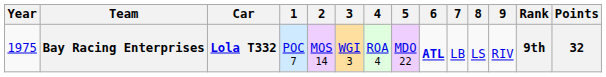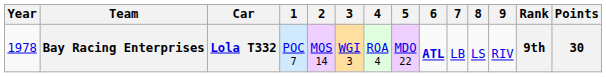 <table class="wikitable" style="text-align:center; font-size:95%">
 <tr>
 <th>Year</th>
 <th>Team</th>
 <th>Car</th>
 <th>1</th>
 <th>2</th>
 <th>3</th>
 <th>4</th>
 <th>5</th>
 <th>6</th>
 <th>7</th>
 <th>8</th>
 <th>9</th>
 <th>Rank</th>
 <th>Points</th>
 </tr>
 <tr>
-<td><a href='#'>1975</a></td>
+<td><a href='#'>1978</a></td>
 <th>Bay Racing Enterprises</th>
 <th><a href='#'>Lola</a> T332</th>
 <td style="background-color:#CFEAFF"> <br> <a href='#'>POC</a><br><small>7</small></td>
 <td style="background-color:#EFCFFF"> <br> <a href='#'>MOS</a><br><small>14</small></td>
 <td style="background-color:#FFDF9F"> <br> <a href='#'>WGI</a><br><small>3</small></td>
 <td style="background-color:#DFFFDF"> <br> <a href='#'>ROA</a><br><small>4</small></td>
 <td style="background-color:#EFCFFF"> <br> <a href='#'>MDO</a><br><small>22</small></td>
 <td><strong> <br> <a href='#'>ATL</a></strong></td>
 <td> <br> <a href='#'>LB</a></td>
 <td> <br> <a href='#'>LS</a></td>
 <td> <br> <a href='#'>RIV</a></td>
 <th>9th</th>
-<th>32</th>
+<th>30</th>
 </tr>
 </table>
